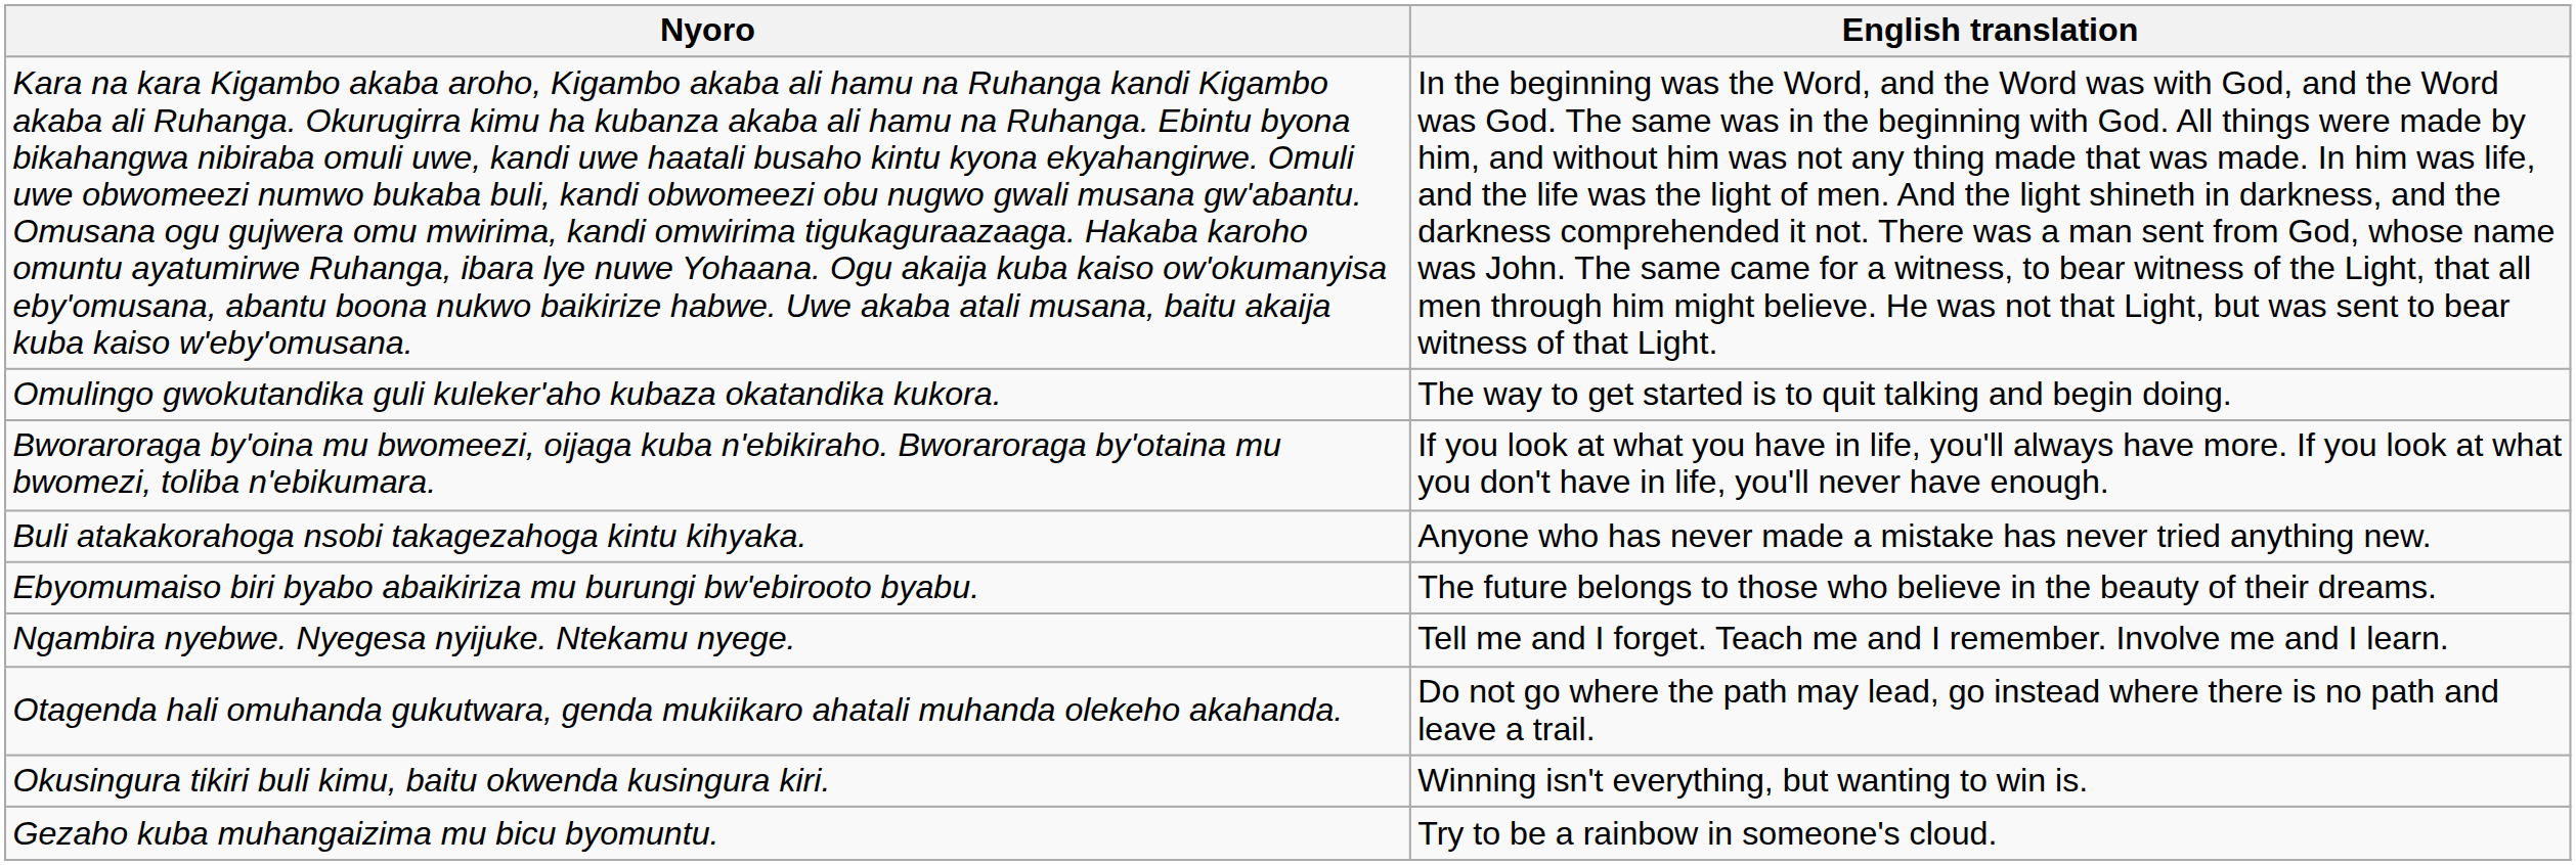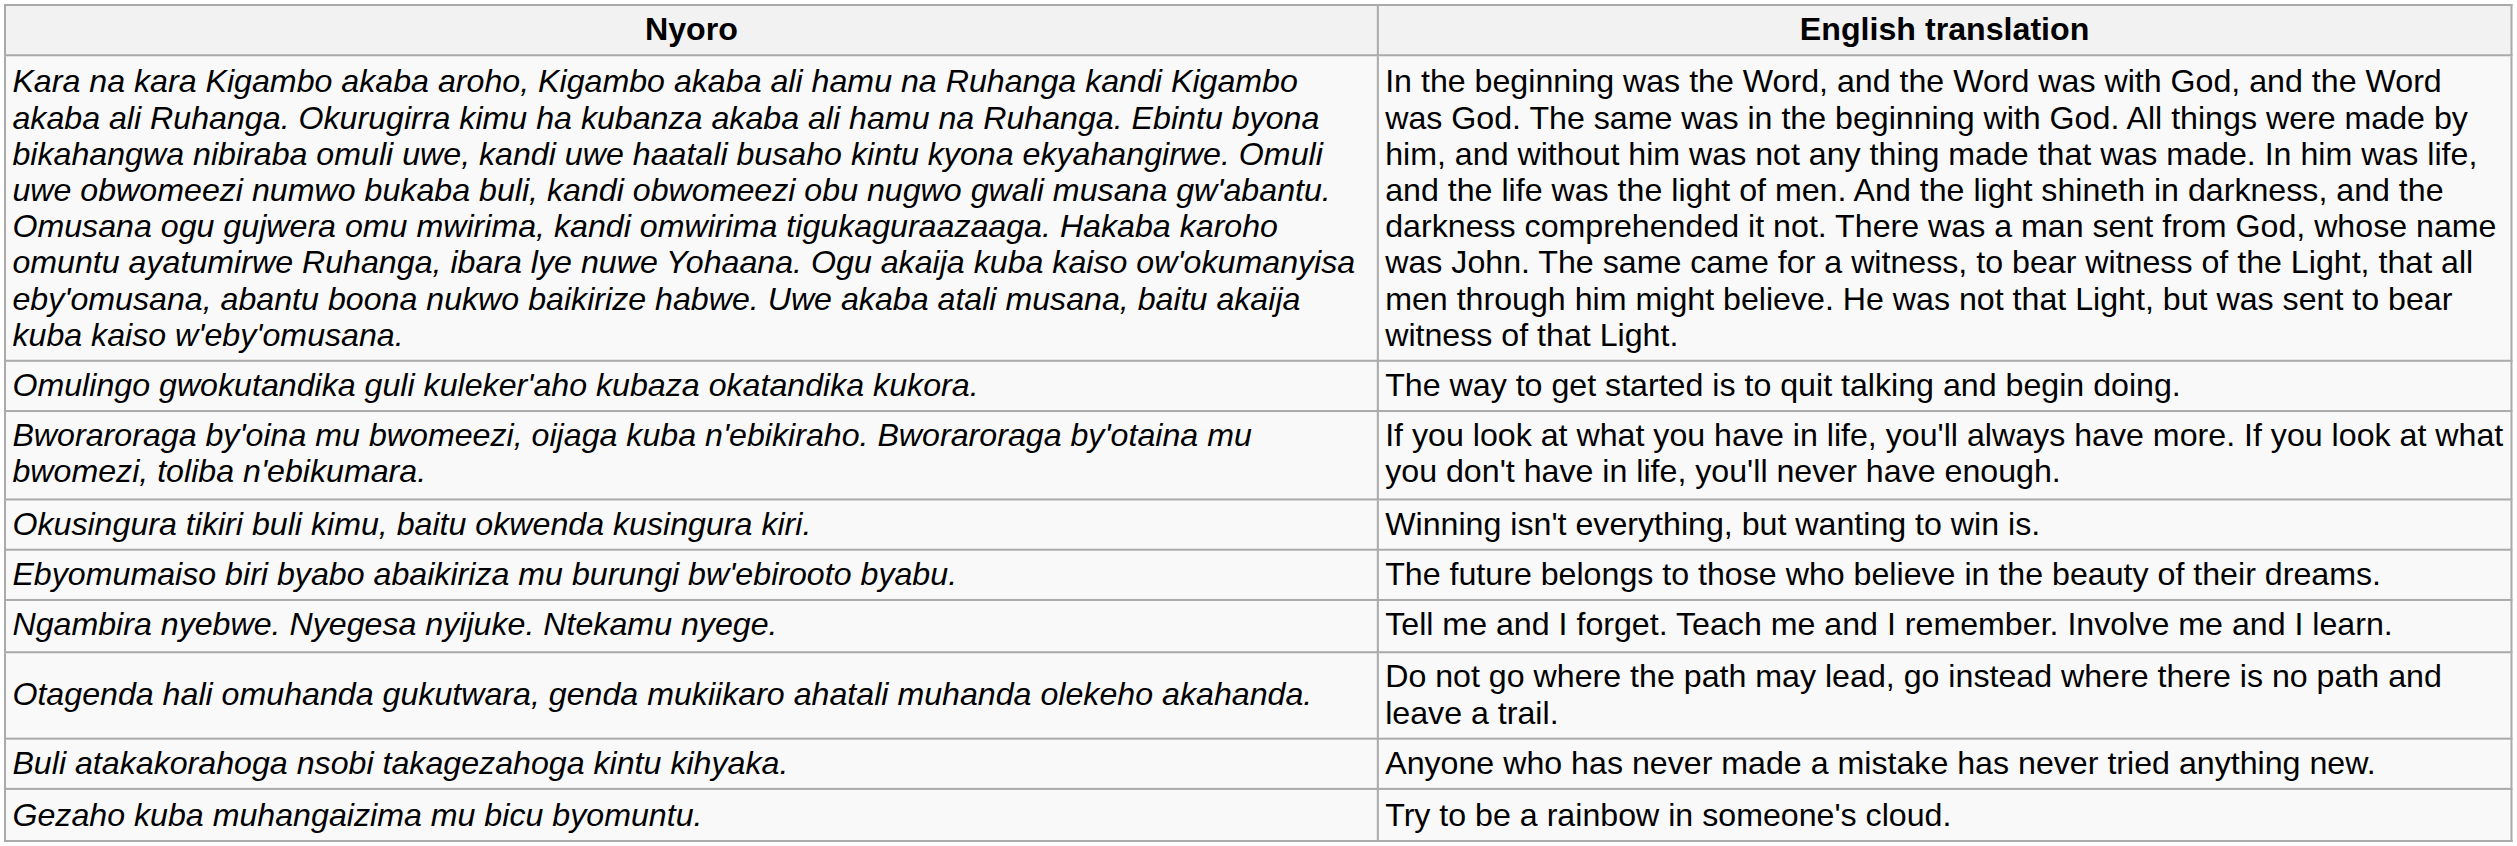 <table class="wikitable">
 <tr>
 <th>Nyoro</th>
 <th>English translation</th>
 </tr>
 <tr>
 <td><em>Kara na kara Kigambo akaba aroho, Kigambo akaba ali hamu na Ruhanga kandi Kigambo akaba ali Ruhanga. Okurugirra kimu ha kubanza akaba ali hamu na Ruhanga. Ebintu byona bikahangwa nibiraba omuli uwe, kandi uwe haatali busaho kintu kyona ekyahangirwe. Omuli uwe obwomeezi numwo bukaba buli, kandi obwomeezi obu nugwo gwali musana gw'abantu. Omusana ogu gujwera omu mwirima, kandi omwirima tigukaguraazaaga. Hakaba karoho omuntu ayatumirwe Ruhanga, ibara lye nuwe Yohaana. Ogu akaija kuba kaiso ow'okumanyisa eby'omusana, abantu boona nukwo baikirize habwe. Uwe akaba atali musana, baitu akaija kuba kaiso w'eby'omusana.</em></td>
 <td>In the beginning was the Word, and the Word was with God, and the Word was God. The same was in the beginning with God. All things were made by him, and without him was not any thing made that was made. In him was life, and the life was the light of men. And the light shineth in darkness, and the darkness comprehended it not. There was a man sent from God, whose name was John. The same came for a witness, to bear witness of the Light, that all men through him might believe. He was not that Light, but was sent to bear witness of that Light.</td>
 </tr>
 <tr>
 <td><em>Omulingo gwokutandika guli kuleker'aho kubaza okatandika kukora.</em></td>
 <td>The way to get started is to quit talking and begin doing.</td>
 </tr>
 <tr>
 <td><em>Bworaroraga  by'oina mu bwomeezi, oijaga kuba n'ebikiraho. Bworaroraga by'otaina mu bwomezi, toliba n'ebikumara.</em></td>
 <td>If you look at what you have in life, you'll always have more. If you look at what you don't have in life, you'll never have enough.</td>
 </tr>
 <tr>
-<td><em>Buli atakakorahoga nsobi takagezahoga kintu kihyaka.</em></td>
-<td>Anyone who has never made a mistake has never tried anything new.</td>
+<td><em>Okusingura tikiri buli kimu, baitu okwenda kusingura kiri.</em></td>
+<td>Winning isn't everything, but wanting to win is.</td>
 </tr>
 <tr>
 <td><em>Ebyomumaiso biri byabo abaikiriza mu burungi bw'ebirooto byabu.</em></td>
 <td>The future belongs to those who believe in the beauty of their dreams.</td>
 </tr>
 <tr>
 <td><em>Ngambira nyebwe. Nyegesa nyijuke. Ntekamu nyege.</em></td>
 <td>Tell me and I forget. Teach me and I remember. Involve me and I learn.</td>
 </tr>
 <tr>
 <td><em>Otagenda hali omuhanda gukutwara, genda mukiikaro ahatali muhanda olekeho akahanda.</em></td>
 <td>Do not go where the path may lead, go instead where there is no path and leave a trail.</td>
 </tr>
 <tr>
-<td><em>Okusingura tikiri buli kimu, baitu okwenda kusingura kiri.</em></td>
-<td>Winning isn't everything, but wanting to win is.</td>
+<td><em>Buli atakakorahoga nsobi takagezahoga kintu kihyaka.</em></td>
+<td>Anyone who has never made a mistake has never tried anything new.</td>
 </tr>
 <tr>
 <td><em>Gezaho kuba muhangaizima mu bicu byomuntu.</em></td>
 <td>Try to be a rainbow in someone's cloud.</td>
 </tr>
 <tr>
 </tr>
 </table>
